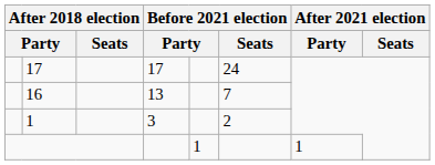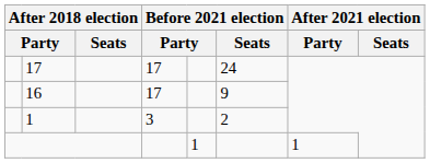 <table class="wikitable">
 <tr>
 <th colspan="3">After 2018 election</th>
 <th colspan="3">Before 2021 election</th>
 <th colspan="3">After 2021 election</th>
 </tr>
 <tr>
 <th colspan="2">Party</th>
 <th>Seats</th>
 <th colspan="2">Party</th>
 <th>Seats</th>
 <th colspan="2">Party</th>
 <th>Seats</th>
 </tr>
 <tr>
 <td></td>
 <td>17</td>
 <td></td>
 <td>17</td>
 <td></td>
 <td>24</td>
 </tr>
 <tr>
 <td></td>
 <td>16</td>
 <td></td>
-<td>13</td>
+<td>17</td>
 <td></td>
-<td>7</td>
+<td>9</td>
 </tr>
 <tr>
 <td></td>
 <td>1</td>
 <td></td>
 <td>3</td>
 <td></td>
 <td>2</td>
 </tr>
 <tr>
 <td colspan="3"></td>
 <td></td>
 <td>1</td>
 <td></td>
 <td>1</td>
 </tr>
 </table>
